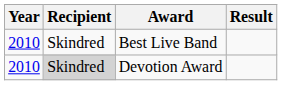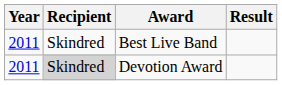 <table class="wikitable">
 <tr>
 <th>Year</th>
 <th>Recipient</th>
 <th>Award</th>
 <th>Result</th>
 </tr>
 <tr>
-<td align=center><a href='#'>2010</a></td>
+<td align=center><a href='#'>2011</a></td>
 <td>Skindred</td>
 <td>Best Live Band</td>
 <td></td>
 </tr>
 <tr>
-<td align=center><a href='#'>2010</a></td>
+<td align=center><a href='#'>2011</a></td>
 <td style="background: lightgrey;">Skindred</td>
 <td>Devotion Award</td>
 <td></td>
 </tr>
 </table>
